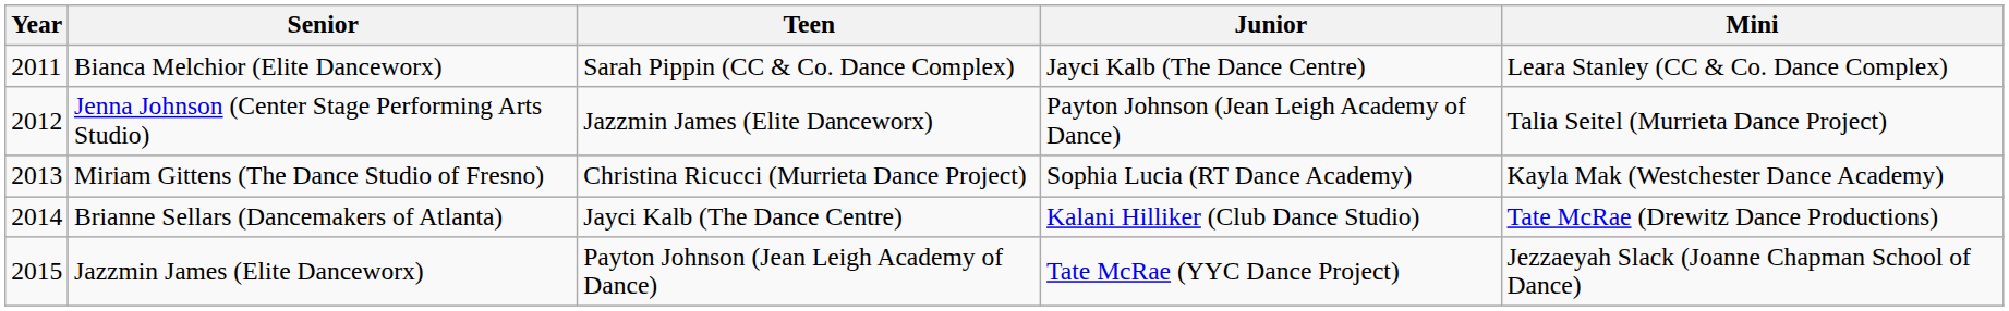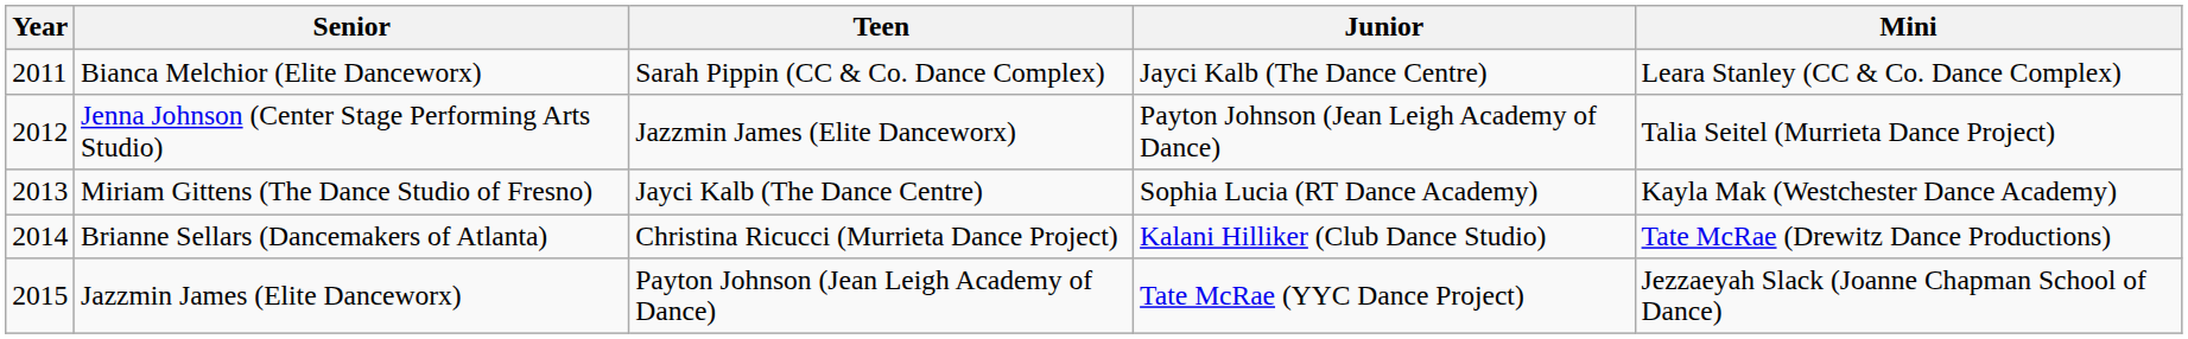 <table class="wikitable">
 <tr>
 <th>Year</th>
 <th>Senior</th>
 <th>Teen</th>
 <th>Junior</th>
 <th>Mini</th>
 </tr>
 <tr>
 <td>2011</td>
 <td>Bianca Melchior (Elite Danceworx)</td>
 <td>Sarah Pippin (CC & Co. Dance Complex)</td>
 <td>Jayci Kalb (The Dance Centre)</td>
 <td>Leara Stanley (CC & Co. Dance Complex)</td>
 </tr>
 <tr>
 <td>2012</td>
 <td><a href='#'>Jenna Johnson</a> (Center Stage Performing Arts Studio)</td>
 <td>Jazzmin James (Elite Danceworx)</td>
 <td>Payton Johnson (Jean Leigh Academy of Dance)</td>
 <td>Talia Seitel (Murrieta Dance Project)</td>
 </tr>
 <tr>
 <td>2013</td>
 <td>Miriam Gittens (The Dance Studio of Fresno)</td>
-<td>Christina Ricucci (Murrieta Dance Project)</td>
+<td>Jayci Kalb (The Dance Centre)</td>
 <td>Sophia Lucia (RT Dance Academy)</td>
 <td>Kayla Mak (Westchester Dance Academy)</td>
 </tr>
 <tr>
 <td>2014</td>
 <td>Brianne Sellars (Dancemakers of Atlanta)</td>
-<td>Jayci Kalb (The Dance Centre)</td>
+<td>Christina Ricucci (Murrieta Dance Project)</td>
 <td><a href='#'>Kalani Hilliker</a> (Club Dance Studio)</td>
 <td><a href='#'>Tate McRae</a> (Drewitz Dance Productions)</td>
 </tr>
 <tr>
 <td>2015</td>
 <td>Jazzmin James (Elite Danceworx)</td>
 <td>Payton Johnson (Jean Leigh Academy of Dance)</td>
 <td><a href='#'>Tate McRae</a> (YYC Dance Project)</td>
 <td>Jezzaeyah Slack (Joanne Chapman School of Dance)</td>
 </tr>
 </table>
